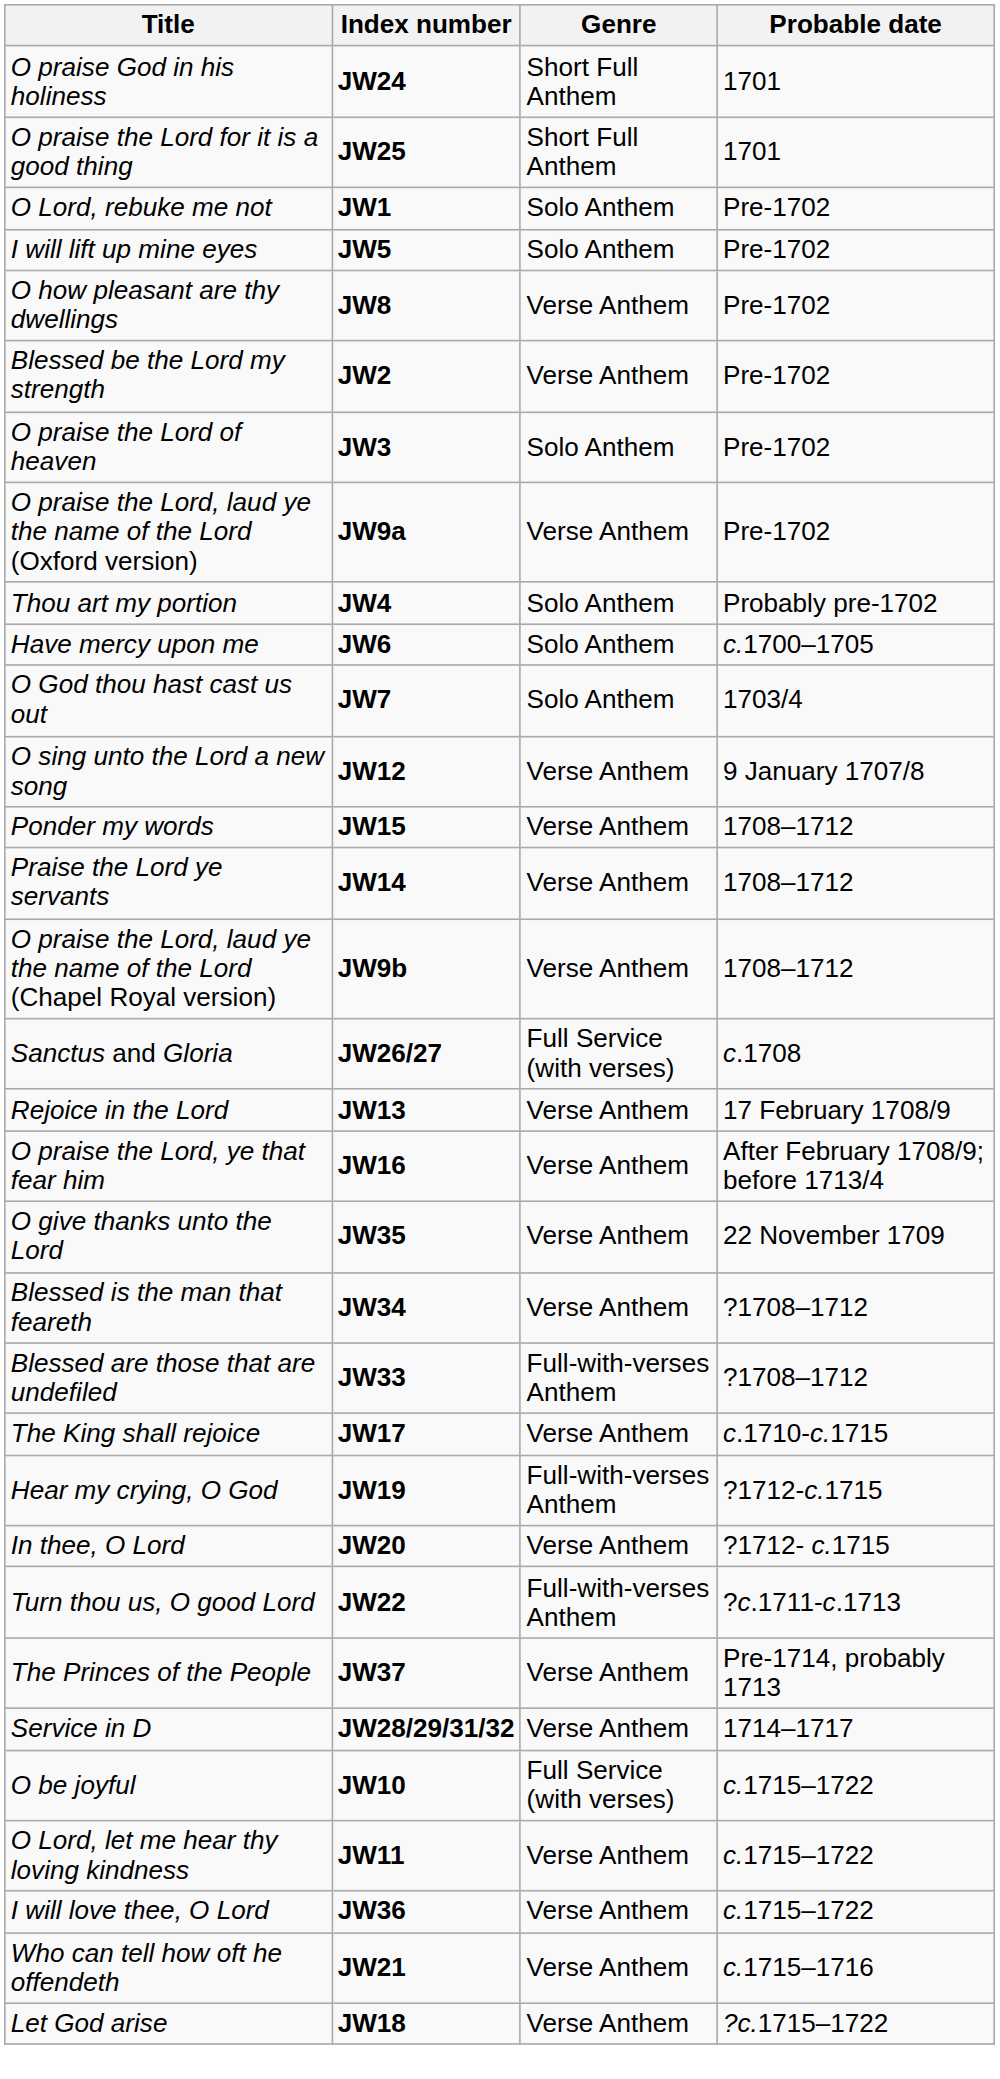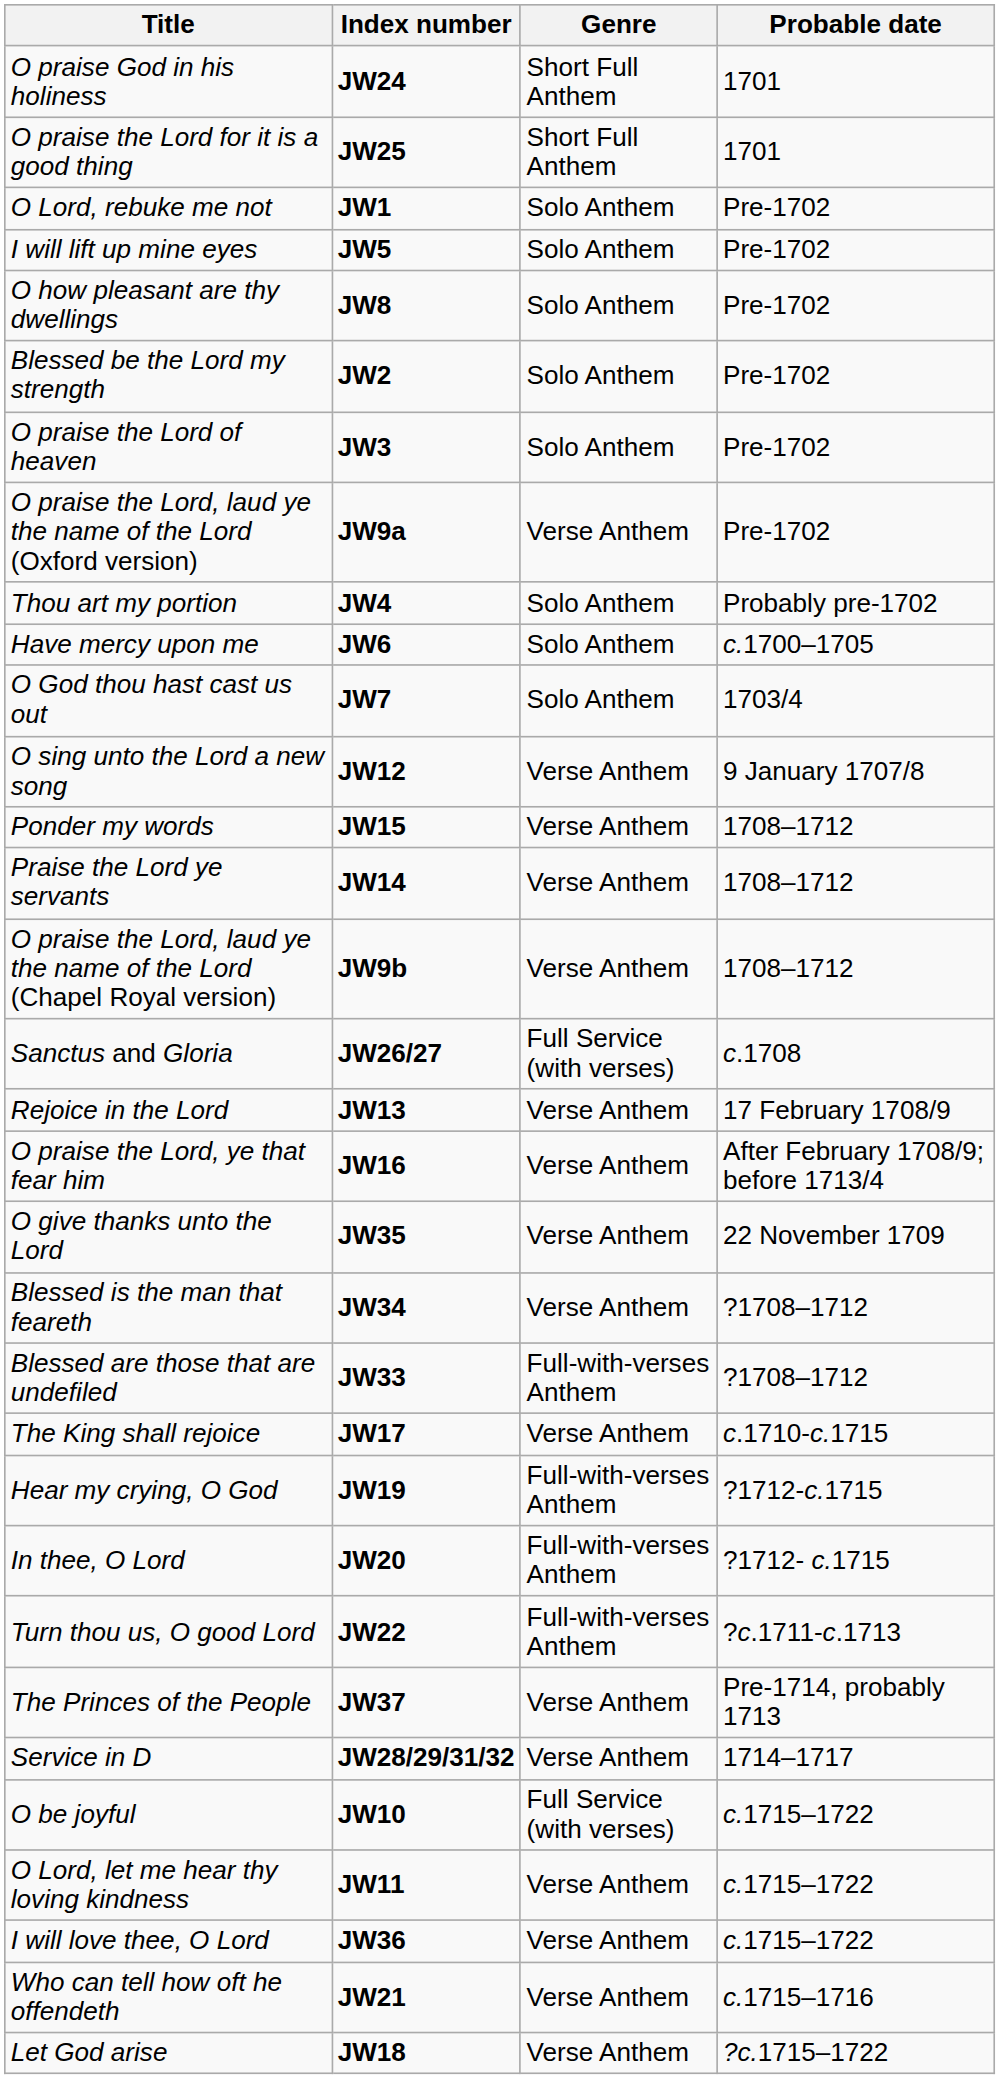 <table class="wikitable">
 <tr>
 <th>Title</th>
 <th>Index number</th>
 <th>Genre</th>
 <th>Probable date</th>
 </tr>
 <tr>
 <td><em>O praise God in his holiness</em></td>
 <td><strong>JW24</strong></td>
 <td>Short Full Anthem</td>
 <td>1701</td>
 </tr>
 <tr>
 <td><em>O praise the Lord for it is a good thing</em></td>
 <td><strong>JW25</strong></td>
 <td>Short Full Anthem</td>
 <td>1701</td>
 </tr>
 <tr>
 <td><em>O Lord, rebuke me not</em></td>
 <td><strong>JW1</strong></td>
 <td>Solo Anthem</td>
 <td>Pre-1702</td>
 </tr>
 <tr>
 <td><em>I will lift up mine eyes</em></td>
 <td><strong>JW5</strong></td>
 <td>Solo Anthem</td>
 <td>Pre-1702</td>
 </tr>
 <tr>
 <td><em>O how pleasant are thy dwellings</em></td>
 <td><strong>JW8</strong></td>
-<td>Verse Anthem</td>
+<td>Solo Anthem</td>
 <td>Pre-1702</td>
 </tr>
 <tr>
 <td><em>Blessed be the Lord my strength</em></td>
 <td><strong>JW2</strong></td>
-<td>Verse Anthem</td>
+<td>Solo Anthem</td>
 <td>Pre-1702</td>
 </tr>
 <tr>
 <td><em>O praise the Lord of heaven</em></td>
 <td><strong>JW3</strong></td>
 <td>Solo Anthem</td>
 <td>Pre-1702</td>
 </tr>
 <tr>
 <td><em>O praise the Lord, laud ye the name of the Lord</em><br>(Oxford version)</td>
 <td><strong>JW9a</strong></td>
 <td>Verse Anthem</td>
 <td>Pre-1702</td>
 </tr>
 <tr>
 <td><em>Thou art my portion</em></td>
 <td><strong>JW4</strong></td>
 <td>Solo Anthem</td>
 <td>Probably pre-1702</td>
 </tr>
 <tr>
 <td><em>Have mercy upon me</em></td>
 <td><strong>JW6</strong></td>
 <td>Solo Anthem</td>
 <td><em>c.</em>1700–1705</td>
 </tr>
 <tr>
 <td><em>O God thou hast cast us out</em></td>
 <td><strong>JW7</strong></td>
 <td>Solo Anthem</td>
 <td>1703/4</td>
 </tr>
 <tr>
 <td><em>O sing unto the Lord a new song</em></td>
 <td><strong>JW12</strong></td>
 <td>Verse Anthem</td>
 <td>9 January 1707/8</td>
 </tr>
 <tr>
 <td><em>Ponder my words</em></td>
 <td><strong>JW15</strong></td>
 <td>Verse Anthem</td>
 <td>1708–1712</td>
 </tr>
 <tr>
 <td><em>Praise the Lord ye servants</em></td>
 <td><strong>JW14</strong></td>
 <td>Verse Anthem</td>
 <td>1708–1712</td>
 </tr>
 <tr>
 <td><em>O praise the Lord, laud ye the name of the Lord</em><br>(Chapel Royal version)</td>
 <td><strong>JW9b</strong></td>
 <td>Verse Anthem</td>
 <td>1708–1712</td>
 </tr>
 <tr>
 <td><em>Sanctus</em> and <em>Gloria</em></td>
 <td><strong>JW26/27</strong></td>
 <td>Full Service (with verses)</td>
 <td><em>c</em>.1708</td>
 </tr>
 <tr>
 <td><em>Rejoice in the Lord</em></td>
 <td><strong>JW13</strong></td>
 <td>Verse Anthem</td>
 <td>17 February 1708/9</td>
 </tr>
 <tr>
 <td><em>O praise the Lord, ye that fear him</em></td>
 <td><strong>JW16</strong></td>
 <td>Verse Anthem</td>
 <td>After February 1708/9; before 1713/4</td>
 </tr>
 <tr>
 <td><em>O give thanks unto the Lord</em></td>
 <td><strong>JW35</strong></td>
 <td>Verse Anthem</td>
 <td>22 November 1709</td>
 </tr>
 <tr>
 <td><em>Blessed is the man that feareth</em></td>
 <td><strong>JW34</strong></td>
 <td>Verse Anthem</td>
 <td>?1708–1712</td>
 </tr>
 <tr>
 <td><em>Blessed are those that are undefiled</em></td>
 <td><strong>JW33</strong></td>
 <td>Full-with-verses Anthem</td>
 <td>?1708–1712</td>
 </tr>
 <tr>
 <td><em>The King shall rejoice</em></td>
 <td><strong>JW17</strong></td>
 <td>Verse Anthem</td>
 <td><em>c</em>.1710-<em>c.</em>1715</td>
 </tr>
 <tr>
 <td><em>Hear my crying, O God</em></td>
 <td><strong>JW19</strong></td>
 <td>Full-with-verses Anthem</td>
 <td>?1712-<em>c.</em>1715</td>
 </tr>
 <tr>
 <td><em>In thee, O Lord</em></td>
 <td><strong>JW20</strong></td>
-<td>Verse Anthem</td>
+<td>Full-with-verses Anthem</td>
 <td>?1712- <em>c.</em>1715</td>
 </tr>
 <tr>
 <td><em>Turn thou us, O good Lord</em></td>
 <td><strong>JW22</strong></td>
 <td>Full-with-verses Anthem</td>
 <td>?<em>c</em>.1711-<em>c</em>.1713</td>
 </tr>
 <tr>
 <td><em>The Princes of the People</em></td>
 <td><strong>JW37</strong></td>
 <td>Verse Anthem</td>
 <td>Pre-1714, probably 1713</td>
 </tr>
 <tr>
 <td><em>Service in D</em></td>
 <td><strong>JW28/29/31/32</strong></td>
 <td>Verse Anthem</td>
 <td>1714–1717</td>
 </tr>
 <tr>
 <td><em>O be joyful</em></td>
 <td><strong>JW10</strong></td>
 <td>Full Service (with verses)</td>
 <td><em>c.</em>1715–1722</td>
 </tr>
 <tr>
 <td><em>O Lord, let me hear thy loving kindness</em></td>
 <td><strong>JW11</strong></td>
 <td>Verse Anthem</td>
 <td><em>c.</em>1715–1722</td>
 </tr>
 <tr>
 <td><em>I will love thee, O Lord</em></td>
 <td><strong>JW36</strong></td>
 <td>Verse Anthem</td>
 <td><em>c.</em>1715–1722</td>
 </tr>
 <tr>
 <td><em>Who can tell how oft he offendeth</em></td>
 <td><strong>JW21</strong></td>
 <td>Verse Anthem</td>
 <td><em>c.</em>1715–1716</td>
 </tr>
 <tr>
 <td><em>Let God arise</em></td>
 <td><strong>JW18</strong></td>
 <td>Verse Anthem</td>
 <td><em>?c.</em>1715–1722</td>
 </tr>
 </table>
